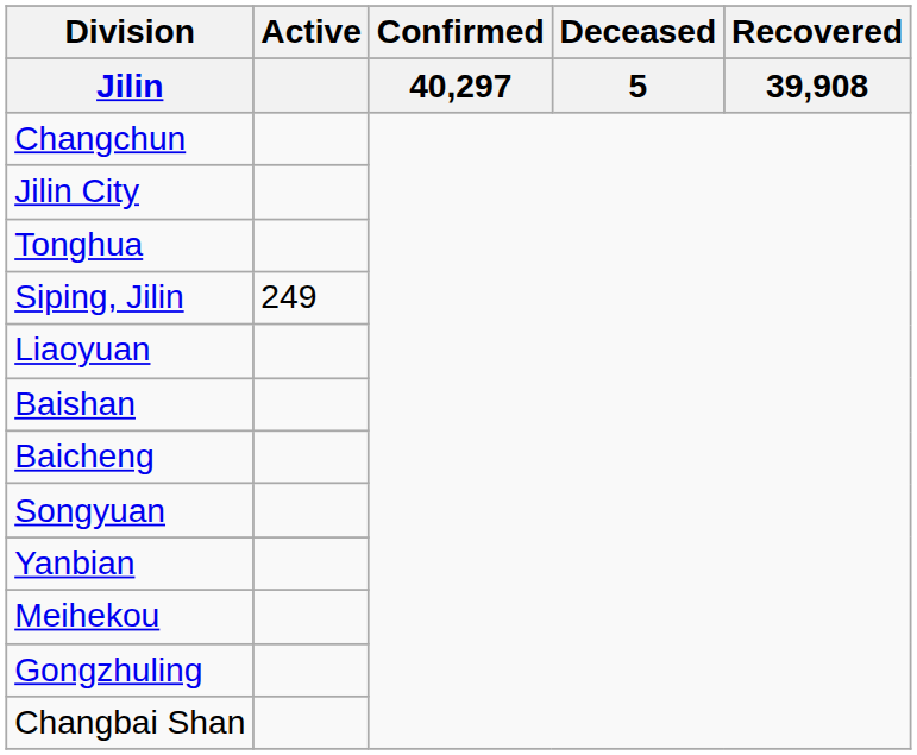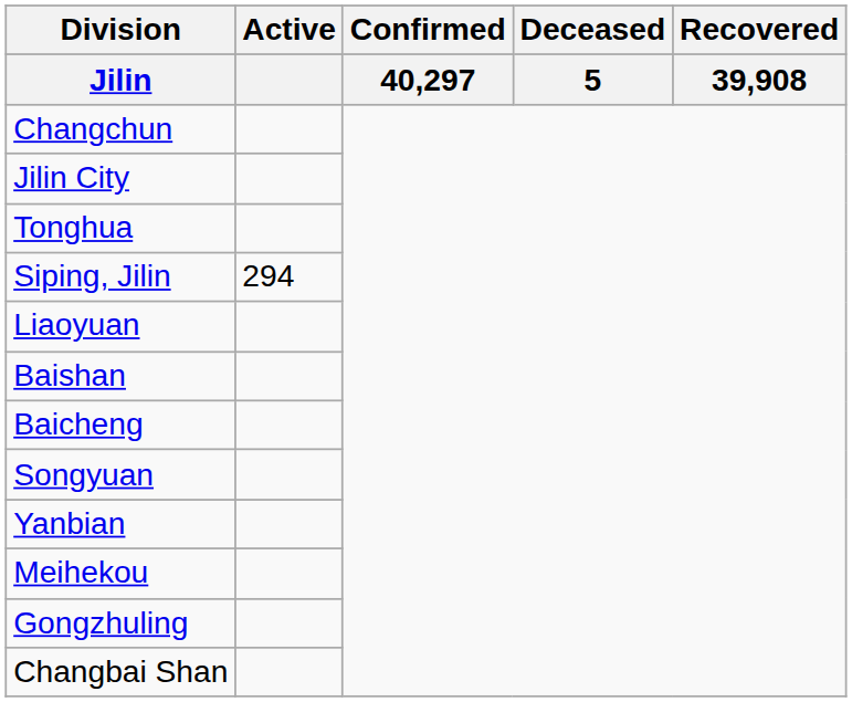 <table class="wikitable sortable" align="right">
 <tr>
 <th>Division</th>
 <th>Active</th>
 <th>Confirmed</th>
 <th>Deceased</th>
 <th>Recovered</th>
 </tr>
 <tr>
 <th><a href='#'>Jilin</a></th>
 <th></th>
 <th>40,297</th>
 <th>5</th>
 <th>39,908</th>
 </tr>
 <tr>
 <td><a href='#'>Changchun</a></td>
 <td></td>
 </tr>
 <tr>
 <td><a href='#'>Jilin City</a></td>
 <td></td>
 </tr>
 <tr>
 <td><a href='#'>Tonghua</a></td>
 <td></td>
 </tr>
 <tr>
 <td><a href='#'>Siping, Jilin</a></td>
-<td>249</td>
+<td>294</td>
 </tr>
 <tr>
 <td><a href='#'>Liaoyuan</a></td>
 <td></td>
 </tr>
 <tr>
 <td><a href='#'>Baishan</a></td>
 <td></td>
 </tr>
 <tr>
 <td><a href='#'>Baicheng</a></td>
 <td></td>
 </tr>
 <tr>
 <td><a href='#'>Songyuan</a></td>
 <td></td>
 </tr>
 <tr>
 <td><a href='#'>Yanbian</a></td>
 <td></td>
 </tr>
 <tr>
 <td><a href='#'>Meihekou</a></td>
 <td></td>
 </tr>
 <tr>
 <td><a href='#'>Gongzhuling</a></td>
 <td></td>
 </tr>
 <tr>
 <td>Changbai Shan</td>
 <td></td>
 </tr>
 </table>
